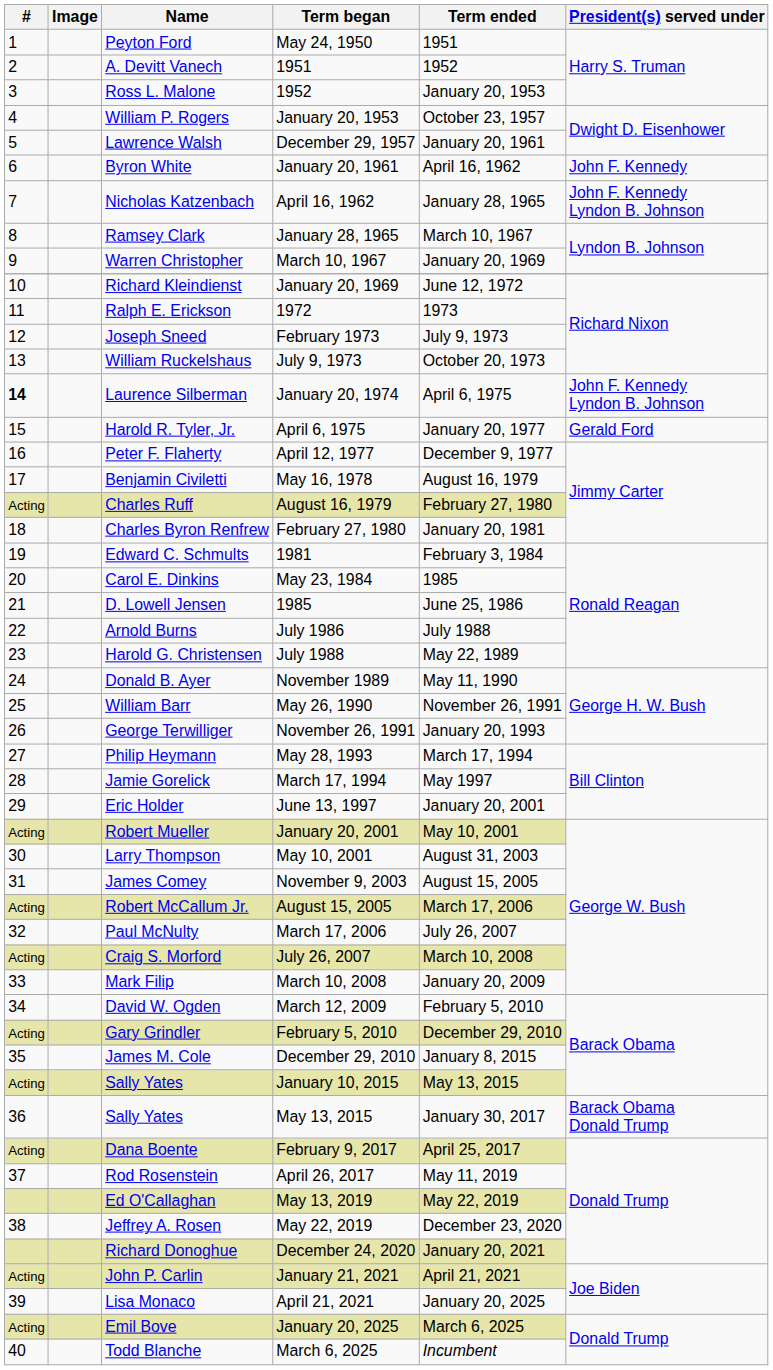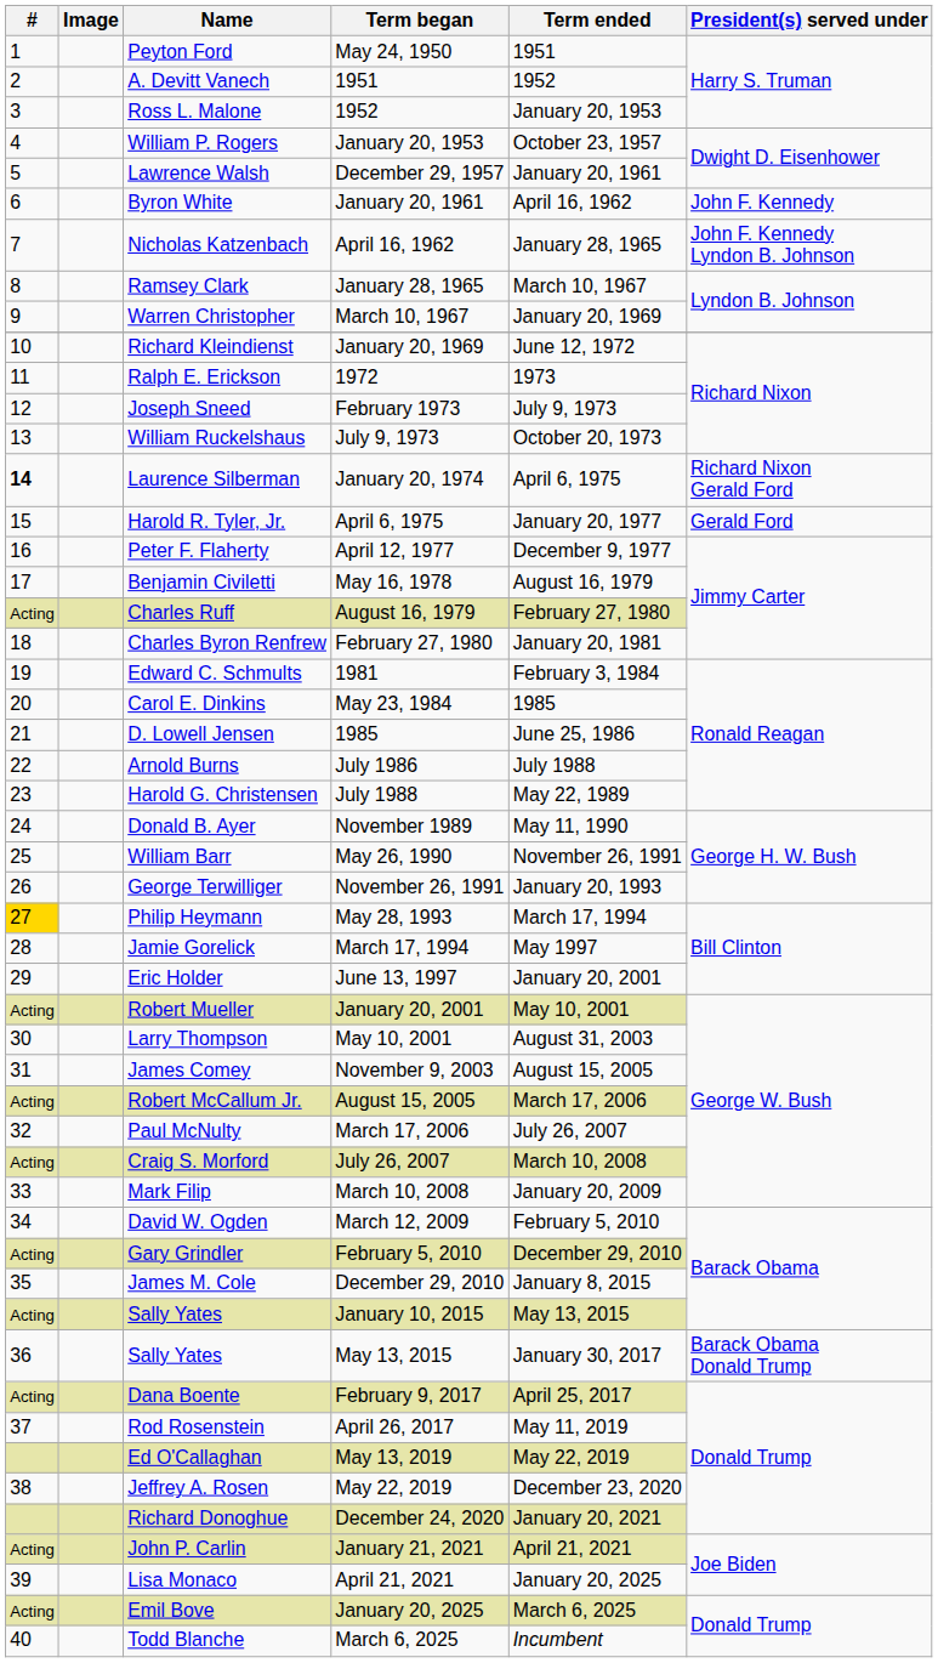 <table class="wikitable">
 <tr>
 <th>#</th>
 <th>Image</th>
 <th>Name</th>
 <th>Term began</th>
 <th>Term ended</th>
 <th><a href='#'>President(s)</a> served under</th>
 </tr>
 <tr>
 <td>1</td>
 <td></td>
 <td><a href='#'>Peyton Ford</a></td>
 <td>May 24, 1950</td>
 <td>1951</td>
 <td rowspan=3><a href='#'>Harry S. Truman</a></td>
 </tr>
 <tr>
 <td>2</td>
 <td></td>
 <td><a href='#'>A. Devitt Vanech</a></td>
 <td>1951</td>
 <td>1952</td>
 </tr>
 <tr>
 <td>3</td>
 <td></td>
 <td><a href='#'>Ross L. Malone</a></td>
 <td>1952</td>
 <td>January 20, 1953</td>
 </tr>
 <tr>
 <td>4</td>
 <td></td>
 <td><a href='#'>William P. Rogers</a></td>
 <td>January 20, 1953</td>
 <td>October 23, 1957</td>
 <td rowspan=2><a href='#'>Dwight D. Eisenhower</a></td>
 </tr>
 <tr>
 <td>5</td>
 <td></td>
 <td><a href='#'>Lawrence Walsh</a></td>
 <td>December 29, 1957</td>
 <td>January 20, 1961</td>
 </tr>
 <tr>
 <td>6</td>
 <td></td>
 <td><a href='#'>Byron White</a></td>
 <td>January 20, 1961</td>
 <td>April 16, 1962</td>
 <td rowspan=2><a href='#'>John F. Kennedy</a></td>
 </tr>
 <tr>
 <td rowspan=2>7</td>
 <td rowspan=2></td>
 <td rowspan=2><a href='#'>Nicholas Katzenbach</a></td>
 <td rowspan=2>April 16, 1962</td>
 <td rowspan=2>January 28, 1965</td>
 </tr>
 <tr>
 <td rowspan=1><a href='#'>John F. Kennedy</a><br><a href='#'>Lyndon B. Johnson</a></td>
 </tr>
 <tr>
 <td>8</td>
 <td></td>
 <td><a href='#'>Ramsey Clark</a></td>
 <td>January 28, 1965</td>
 <td>March 10, 1967</td>
 <td rowspan=2><a href='#'>Lyndon B. Johnson</a></td>
 </tr>
 <tr>
 <td>9</td>
 <td></td>
 <td><a href='#'>Warren Christopher</a></td>
 <td>March 10, 1967</td>
 <td>January 20, 1969</td>
 </tr>
 <tr>
 </tr>
 <tr>
 <td>10</td>
 <td></td>
 <td><a href='#'>Richard Kleindienst</a></td>
 <td>January 20, 1969</td>
 <td>June 12, 1972</td>
 <td rowspan=4><a href='#'>Richard Nixon</a></td>
 </tr>
 <tr>
 <td>11</td>
 <td></td>
 <td><a href='#'>Ralph E. Erickson</a></td>
 <td>1972</td>
 <td>1973</td>
 </tr>
 <tr>
 <td>12</td>
 <td></td>
 <td><a href='#'>Joseph Sneed</a></td>
 <td>February 1973</td>
 <td>July 9, 1973</td>
 </tr>
 <tr>
 <td>13</td>
 <td></td>
 <td><a href='#'>William Ruckelshaus</a></td>
 <td>July 9, 1973</td>
 <td>October 20, 1973</td>
 </tr>
 <tr>
 <td><strong>14</strong></td>
 <td></td>
 <td><a href='#'>Laurence Silberman</a></td>
 <td>January 20, 1974</td>
 <td>April 6, 1975</td>
-<td rowspan=1><a href='#'>John F. Kennedy</a><br><a href='#'>Lyndon B. Johnson</a></td>
+<td rowspan=1><a href='#'>Richard Nixon</a><br><a href='#'>Gerald Ford</a></td>
 </tr>
 <tr>
 <td>15</td>
 <td></td>
 <td><a href='#'>Harold R. Tyler, Jr.</a></td>
 <td>April 6, 1975</td>
 <td>January 20, 1977</td>
 <td rowspan=1><a href='#'>Gerald Ford</a></td>
 </tr>
 <tr>
 <td>16</td>
 <td></td>
 <td><a href='#'>Peter F. Flaherty</a></td>
 <td>April 12, 1977</td>
 <td>December 9, 1977</td>
 <td rowspan=4><a href='#'>Jimmy Carter</a></td>
 </tr>
 <tr>
 <td>17</td>
 <td></td>
 <td><a href='#'>Benjamin Civiletti</a></td>
 <td>May 16, 1978</td>
 <td>August 16, 1979</td>
 </tr>
 <tr>
 <td bgcolor=#E6E6AA><small>Acting</small></td>
 <td bgcolor=#E6E6AA></td>
 <td bgcolor=#E6E6AA><a href='#'>Charles Ruff</a></td>
 <td bgcolor=#E6E6AA>August 16, 1979</td>
 <td bgcolor=#E6E6AA>February 27, 1980</td>
 </tr>
 <tr>
 <td>18</td>
 <td></td>
 <td><a href='#'>Charles Byron Renfrew</a></td>
 <td>February 27, 1980</td>
 <td>January 20, 1981</td>
 </tr>
 <tr>
 <td>19</td>
 <td></td>
 <td><a href='#'>Edward C. Schmults</a></td>
 <td>1981</td>
 <td>February 3, 1984</td>
 <td rowspan=5><a href='#'>Ronald Reagan</a></td>
 </tr>
 <tr>
 <td>20</td>
 <td></td>
 <td><a href='#'>Carol E. Dinkins</a></td>
 <td>May 23, 1984</td>
 <td>1985</td>
 </tr>
 <tr>
 <td>21</td>
 <td></td>
 <td><a href='#'>D. Lowell Jensen</a></td>
 <td>1985</td>
 <td>June 25, 1986</td>
 </tr>
 <tr>
 <td>22</td>
 <td></td>
 <td><a href='#'>Arnold Burns</a></td>
 <td>July 1986</td>
 <td>July 1988</td>
 </tr>
 <tr>
 <td>23</td>
 <td></td>
 <td><a href='#'>Harold G. Christensen</a></td>
 <td>July 1988</td>
 <td>May 22, 1989</td>
 </tr>
 <tr>
 <td>24</td>
 <td></td>
 <td><a href='#'>Donald B. Ayer</a></td>
 <td>November 1989</td>
 <td>May 11, 1990</td>
 <td rowspan=3><a href='#'>George H. W. Bush</a></td>
 </tr>
 <tr>
 <td>25</td>
 <td></td>
 <td><a href='#'>William Barr</a></td>
 <td>May 26, 1990</td>
 <td>November 26, 1991</td>
 </tr>
 <tr>
 <td>26</td>
 <td></td>
 <td><a href='#'>George Terwilliger</a></td>
 <td>November 26, 1991</td>
 <td>January 20, 1993</td>
 </tr>
 <tr>
-<td>27</td>
+<td style="background: gold;">27</td>
 <td></td>
 <td><a href='#'>Philip Heymann</a></td>
 <td>May 28, 1993</td>
 <td>March 17, 1994</td>
 <td rowspan=3><a href='#'>Bill Clinton</a></td>
 </tr>
 <tr>
 <td>28</td>
 <td></td>
 <td><a href='#'>Jamie Gorelick</a></td>
 <td>March 17, 1994</td>
 <td>May 1997</td>
 </tr>
 <tr>
 <td>29</td>
 <td></td>
 <td><a href='#'>Eric Holder</a></td>
 <td>June 13, 1997</td>
 <td>January 20, 2001</td>
 </tr>
 <tr>
 <td bgcolor=#E6E6AA><small>Acting</small></td>
 <td bgcolor=#E6E6AA></td>
 <td bgcolor=#E6E6AA><a href='#'>Robert Mueller</a></td>
 <td bgcolor=#E6E6AA>January 20, 2001</td>
 <td bgcolor=#E6E6AA>May 10, 2001</td>
 <td rowspan=7><a href='#'>George W. Bush</a></td>
 </tr>
 <tr>
 <td>30</td>
 <td></td>
 <td><a href='#'>Larry Thompson</a></td>
 <td>May 10, 2001</td>
 <td>August 31, 2003</td>
 </tr>
 <tr>
 <td>31</td>
 <td></td>
 <td><a href='#'>James Comey</a></td>
 <td>November 9, 2003</td>
 <td>August 15, 2005</td>
 </tr>
 <tr bgcolor=#E6E6AA>
 <td><small>Acting</small></td>
 <td></td>
 <td><a href='#'>Robert McCallum Jr.</a></td>
 <td>August 15, 2005</td>
 <td>March 17, 2006</td>
 </tr>
 <tr>
 <td>32</td>
 <td></td>
 <td><a href='#'>Paul McNulty</a></td>
 <td>March 17, 2006</td>
 <td>July 26, 2007</td>
 </tr>
 <tr bgcolor=#E6E6AA>
 <td><small>Acting</small></td>
 <td></td>
 <td><a href='#'>Craig S. Morford</a></td>
 <td>July 26, 2007</td>
 <td>March 10, 2008</td>
 </tr>
 <tr>
 <td>33</td>
 <td></td>
 <td><a href='#'>Mark Filip</a></td>
 <td>March 10, 2008</td>
 <td>January 20, 2009</td>
 </tr>
 <tr>
 <td>34</td>
 <td></td>
 <td><a href='#'>David W. Ogden</a></td>
 <td>March 12, 2009</td>
 <td>February 5, 2010</td>
 <td rowspan=5><a href='#'>Barack Obama</a></td>
 </tr>
 <tr bgcolor=#E6E6AA>
 <td><small>Acting</small></td>
 <td></td>
 <td><a href='#'>Gary Grindler</a></td>
 <td>February 5, 2010</td>
 <td>December 29, 2010</td>
 </tr>
 <tr>
 <td>35</td>
 <td></td>
 <td><a href='#'>James M. Cole</a></td>
 <td>December 29, 2010</td>
 <td>January 8, 2015</td>
 </tr>
 <tr>
 <td bgcolor=#E6E6AA><small>Acting</small></td>
 <td bgcolor=#E6E6AA></td>
 <td bgcolor=#E6E6AA><a href='#'>Sally Yates</a></td>
 <td bgcolor=#E6E6AA>January 10, 2015</td>
 <td bgcolor=#E6E6AA>May 13, 2015</td>
 </tr>
 <tr>
 <td rowspan=2>36</td>
 <td rowspan=2></td>
 <td rowspan=2><a href='#'>Sally Yates</a></td>
 <td rowspan=2>May 13, 2015</td>
 <td rowspan=2>January 30, 2017</td>
 </tr>
 <tr>
 <td rowspan=1><a href='#'>Barack Obama</a><br><a href='#'>Donald Trump</a></td>
 </tr>
 <tr>
 <td bgcolor=#E6E6AA><small>Acting</small></td>
 <td bgcolor=#E6E6AA></td>
 <td bgcolor=#E6E6AA><a href='#'>Dana Boente</a></td>
 <td bgcolor=#E6E6AA>February 9, 2017</td>
 <td bgcolor=#E6E6AA>April 25, 2017</td>
 <td rowspan=5><a href='#'>Donald Trump</a></td>
 </tr>
 <tr>
 <td>37</td>
 <td></td>
 <td><a href='#'>Rod Rosenstein</a></td>
 <td>April 26, 2017</td>
 <td>May 11, 2019</td>
 </tr>
 <tr bgcolor=#E6E6AA>
 <td></td>
 <td></td>
 <td><a href='#'>Ed O'Callaghan</a></td>
 <td>May 13, 2019</td>
 <td>May 22, 2019</td>
 </tr>
 <tr>
 <td>38</td>
 <td></td>
 <td><a href='#'>Jeffrey A. Rosen</a></td>
 <td>May 22, 2019</td>
 <td>December 23, 2020</td>
 </tr>
 <tr bgcolor=#E6E6AA>
 <td></td>
 <td></td>
 <td><a href='#'>Richard Donoghue</a></td>
 <td>December 24, 2020</td>
 <td>January 20, 2021</td>
 </tr>
 <tr>
 <td bgcolor=#E6E6AA><small>Acting</small></td>
 <td bgcolor=#E6E6AA></td>
 <td bgcolor=#E6E6AA><a href='#'>John P. Carlin</a></td>
 <td bgcolor=#E6E6AA>January 21, 2021</td>
 <td bgcolor=#E6E6AA>April 21, 2021</td>
 <td rowspan="2"><a href='#'>Joe Biden</a></td>
 </tr>
 <tr>
 <td>39</td>
 <td></td>
 <td><a href='#'>Lisa Monaco</a></td>
 <td>April 21, 2021</td>
 <td>January 20, 2025</td>
 </tr>
 <tr>
 <td bgcolor=#E6E6AA><small>Acting</small></td>
 <td bgcolor=#E6E6AA></td>
 <td bgcolor=#E6E6AA><a href='#'>Emil Bove</a></td>
 <td bgcolor=#E6E6AA>January 20, 2025</td>
 <td bgcolor=#E6E6AA>March 6, 2025</td>
 <td rowspan="2"><a href='#'>Donald Trump</a></td>
 </tr>
 <tr>
 <td>40</td>
 <td></td>
 <td><a href='#'>Todd Blanche</a></td>
 <td>March 6, 2025</td>
 <td><em>Incumbent</em></td>
 </tr>
 </table>
